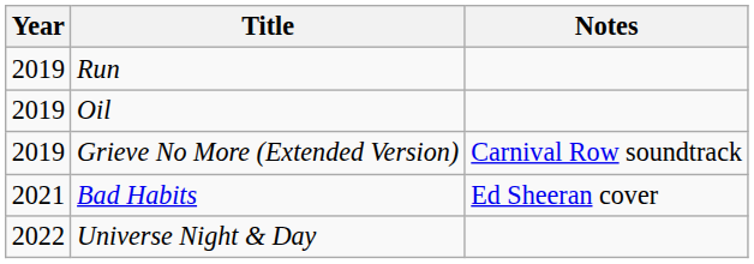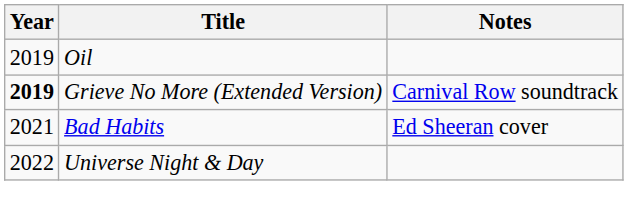 <table class="wikitable">
 <tr>
 <th rowspan=1>Year</th>
 <th rowspan=1>Title</th>
 <th rowspan=1>Notes</th>
 </tr>
 <tr>
 <td>2019</td>
-<td><em>Run</em></td>
-<td></td>
-</tr>
-<tr>
-<td>2019</td>
 <td><em>Oil</em></td>
 <td></td>
 </tr>
 <tr>
-<td>2019</td>
+<td><strong>2019</strong></td>
 <td><em>Grieve No More (Extended Version)</em></td>
 <td><a href='#'>Carnival Row</a> soundtrack</td>
 </tr>
 <tr>
 <td>2021</td>
 <td><a href='#'><em>Bad Habits</em></a></td>
 <td><a href='#'>Ed Sheeran</a> cover</td>
 </tr>
 <tr>
 <td>2022</td>
 <td><em>Universe Night & Day</em></td>
 <td></td>
 </tr>
 </table>
